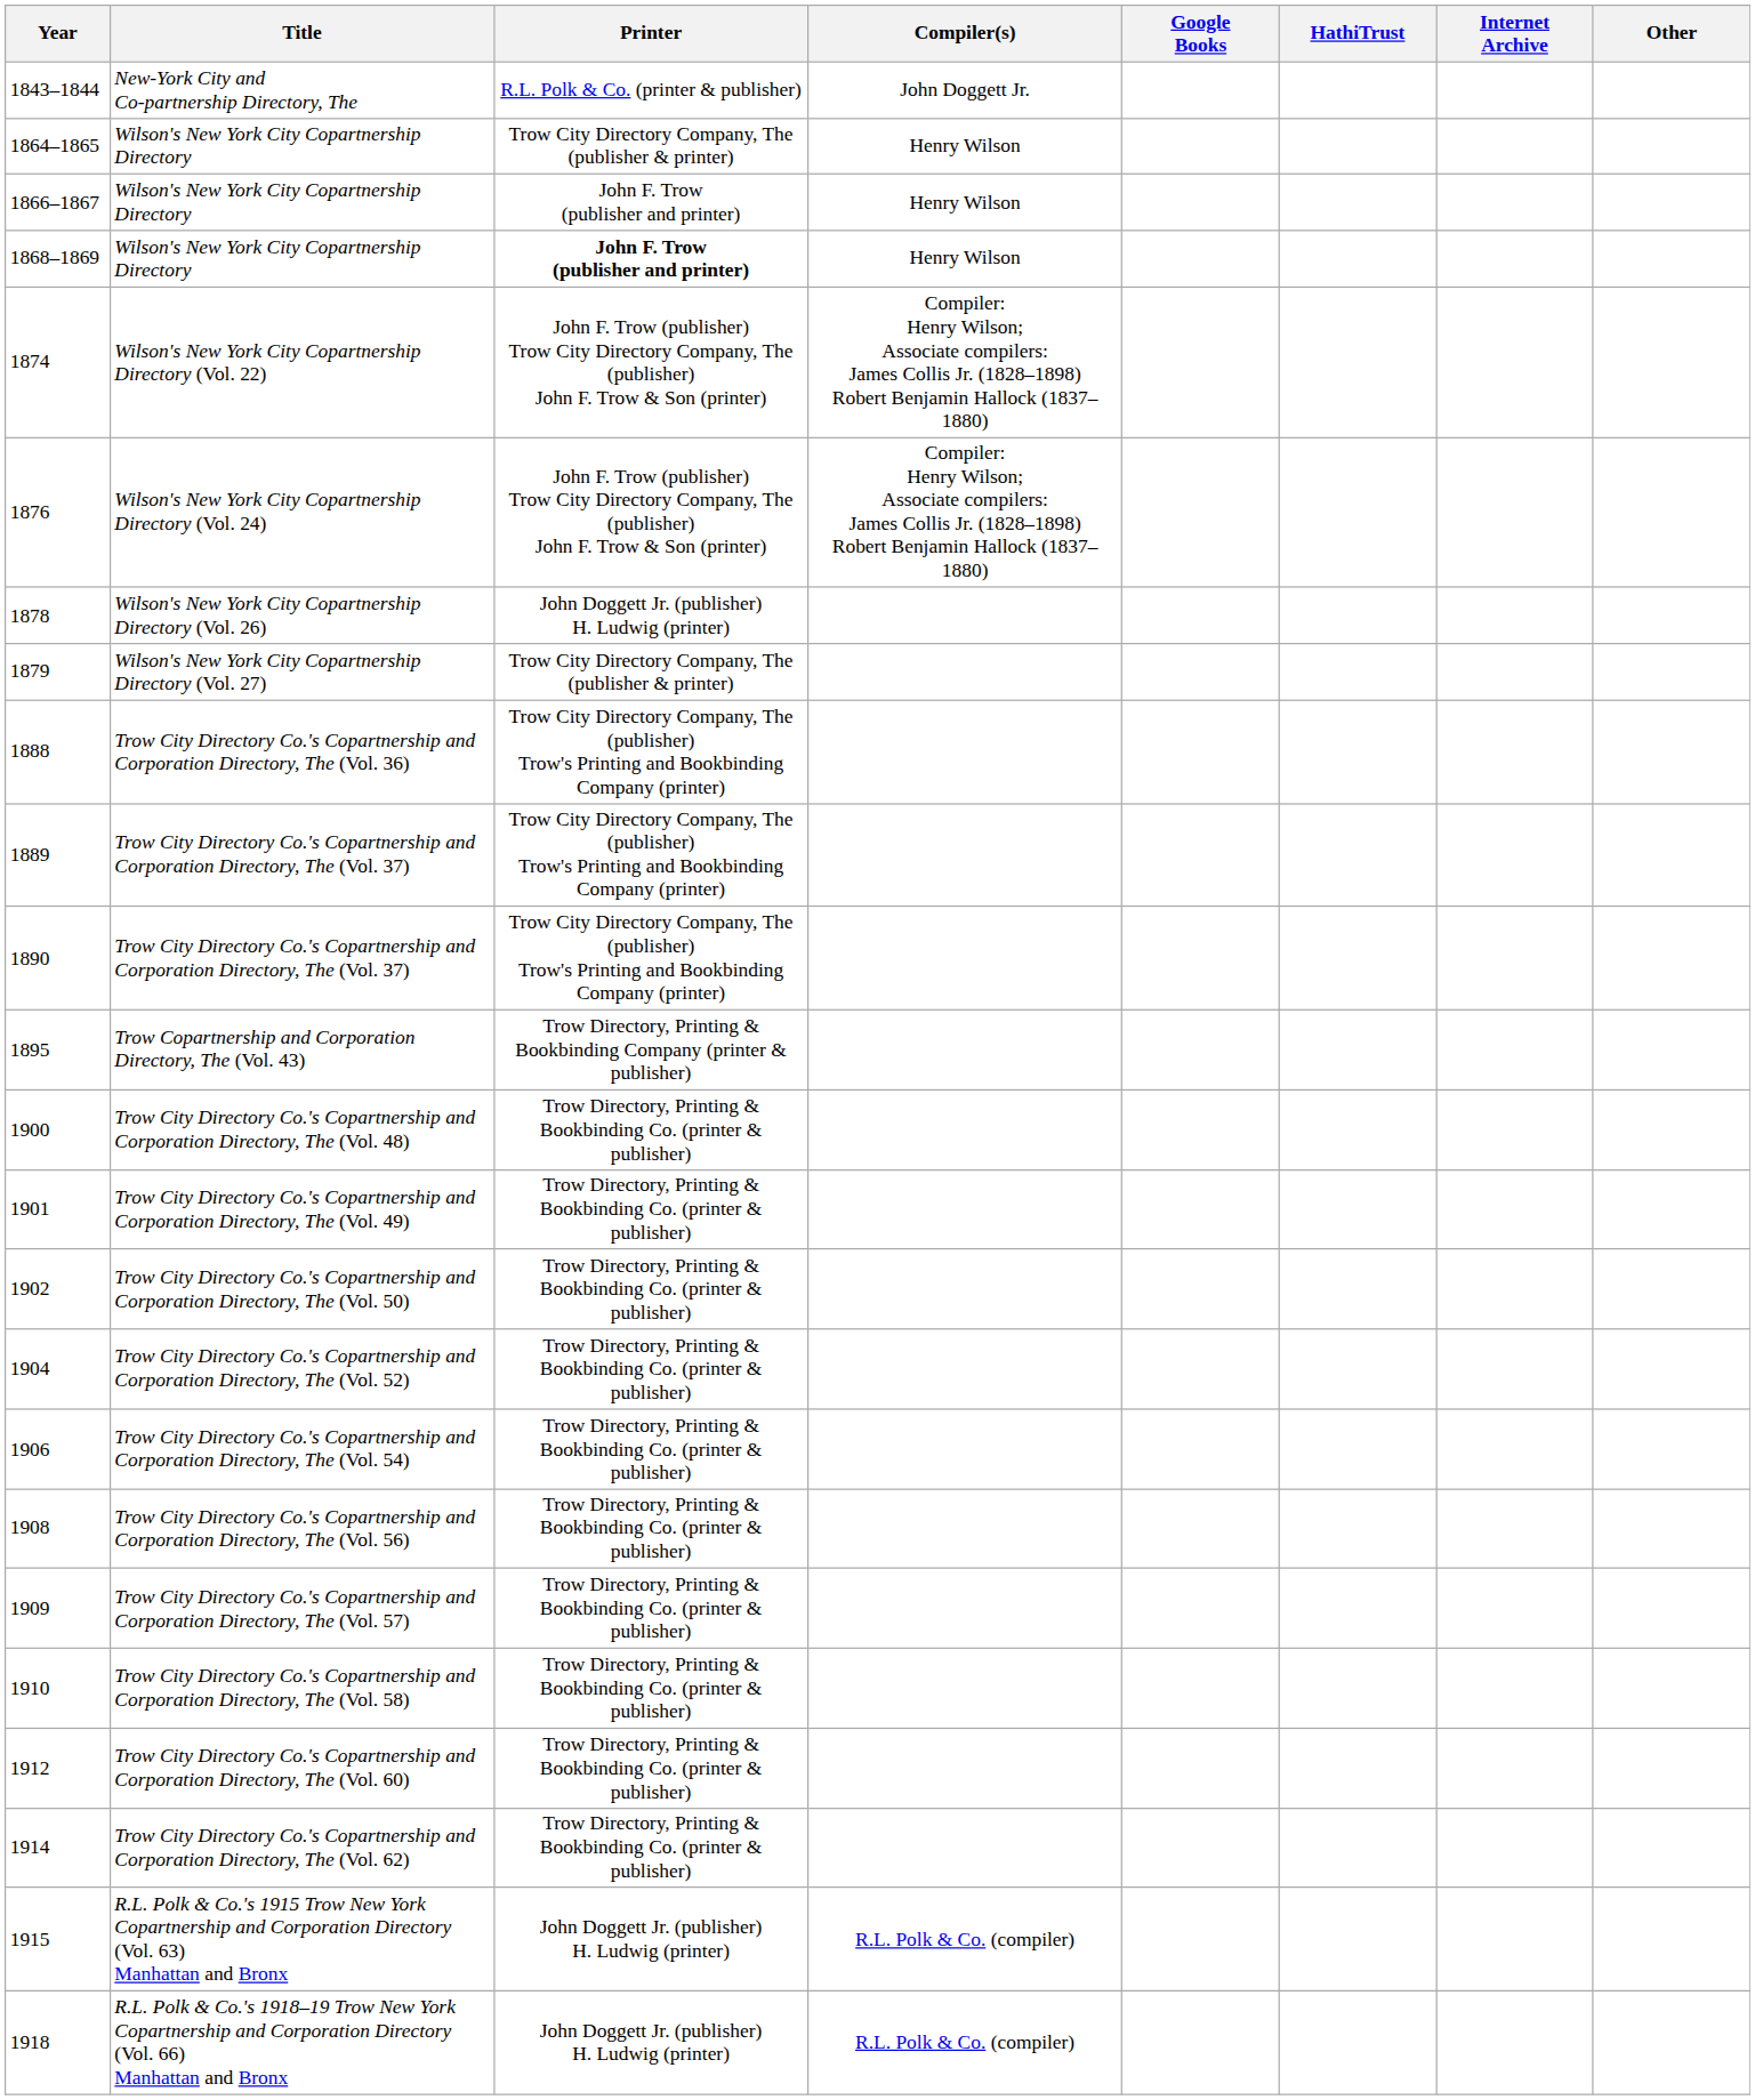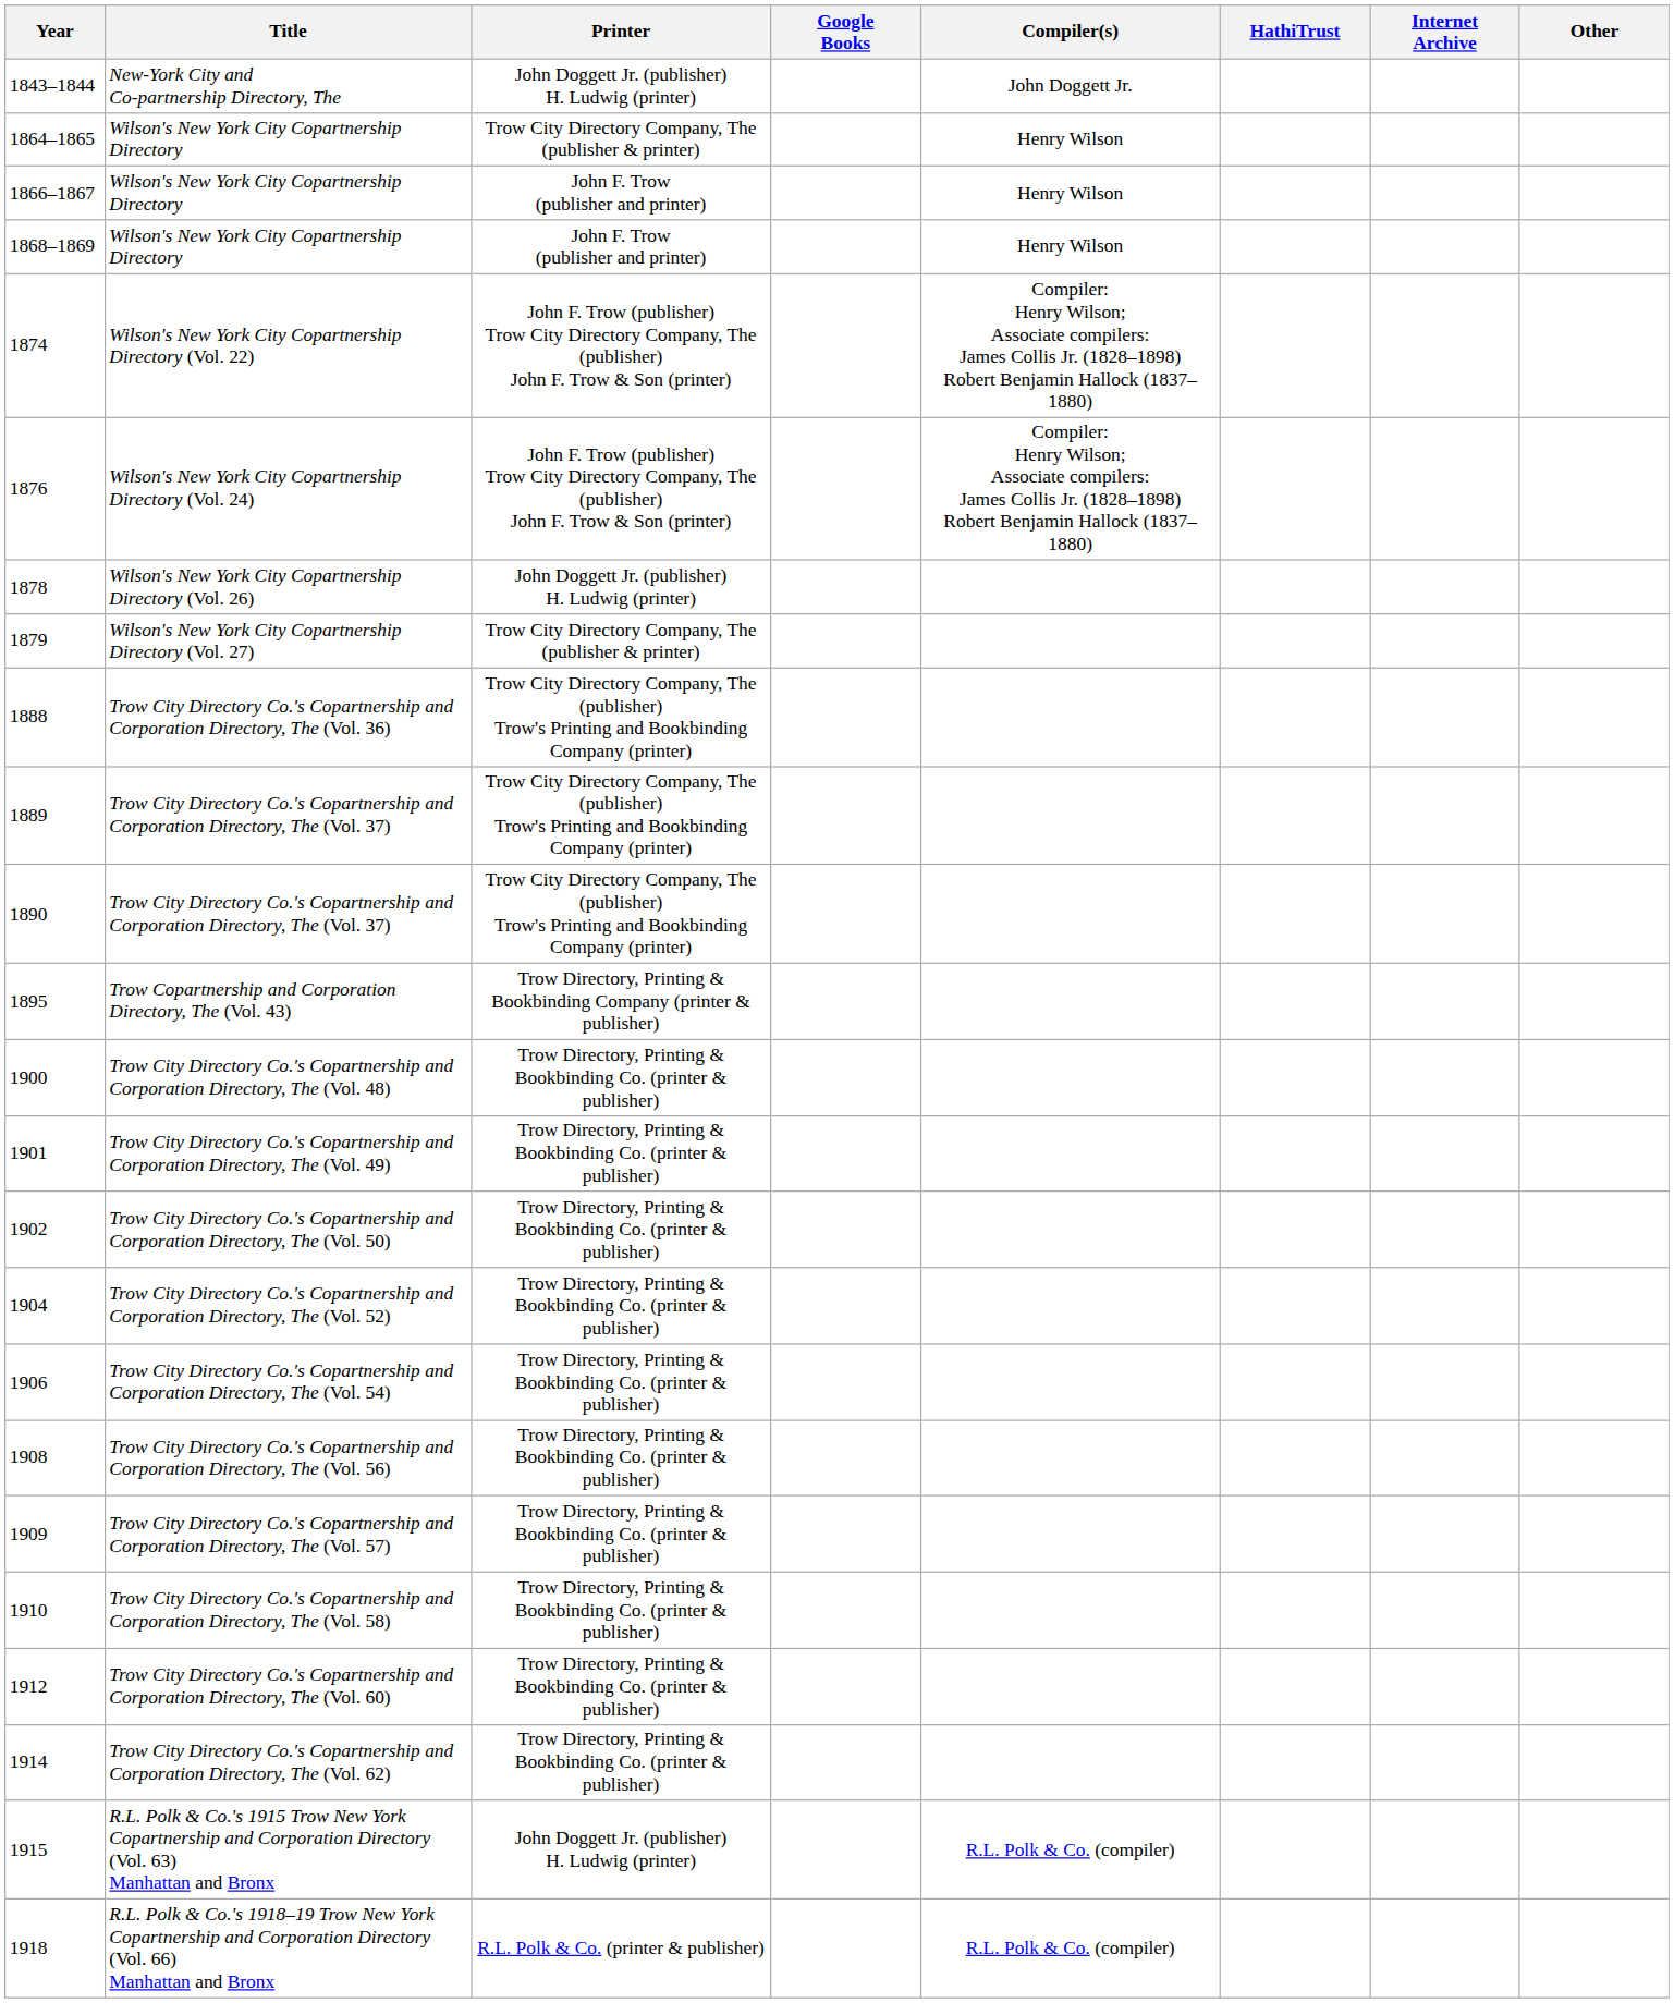 <table class="wikitable collapsible sortable" border="0" cellpadding="1" style="color:black; background-color: #FFFFFF; font-size: 90%; width:100%">
 <tr>
 <th>Year</th>
 <th>Title</th>
 <th>Printer</th>
+<th><a href='#'>Google<br>Books</a></th>
 <th>Compiler(s)</th>
-<th><a href='#'>Google<br>Books</a></th>
 <th><a href='#'>HathiTrust</a></th>
 <th><a href='#'>Internet<br>Archive</a></th>
 <th>Other</th>
 </tr>
 <tr>
 <td width="6%">1843–1844</td>
 <td width="22%"><em>New-York City and<br>Co-partnership Directory, The</em></td>
-<td style="text-align:center" width="18%" data-sort-value="polk 1918"><a href='#'>R.L. Polk & Co.</a> (printer & publisher)</td>
+<td style="text-align:center" width="18%" data-sort-value="doggett 1843">John Doggett Jr. (publisher)<br>H. Ludwig (printer)</td>
+<td style="text-align:center" width="9%"><br></td>
 <td style="text-align:center" width="18%" data-sort-value="doggett 1843">John Doggett Jr.</td>
-<td style="text-align:center" width="9%"><br></td>
 <td style="text-align:center" width="9%"></td>
 <td style="text-align:center" width="9%"></td>
 <td style="text-align:center" width="9%"></td>
 </tr>
 <tr>
 <td width="6%">1864–1865</td>
 <td width="22%"><em>Wilson's New York City Copartnership Directory</em></td>
 <td style="text-align:center" width="18%" data-sort-value="trow 1879">Trow City Directory Company, The (publisher & printer)</td>
+<td style="text-align:center" width="9%"></td>
 <td style="text-align:center" width="18%" data-sort-value="wilson 1864">Henry Wilson</td>
-<td style="text-align:center" width="9%"></td>
 <td style="text-align:center" width="9%"></td>
 <td style="text-align:center" width="9%"></td>
 <td style="text-align:center" width="9%"></td>
 </tr>
 <tr>
 <td width="6%">1866–1867</td>
 <td width="22%"><em>Wilson's New York City Copartnership Directory</em></td>
 <td style="text-align:center" width="18%" data-sort-value="trow 1866">John F. Trow<br>(publisher and printer)</td>
+<td style="text-align:center" width="9%"></td>
 <td style="text-align:center" width="18%" data-sort-value="wilson 1866">Henry Wilson</td>
-<td style="text-align:center" width="9%"></td>
 <td style="text-align:center" width="9%"></td>
 <td style="text-align:center" width="9%"></td>
 <td style="text-align:center" width="9%"></td>
 </tr>
 <tr>
 <td width="6%">1868–1869</td>
 <td width="22%"><em>Wilson's New York City Copartnership Directory</em></td>
-<td style="text-align:center" width="18%" data-sort-value="trow 1868"><strong>John F. Trow<br>(publisher and printer)</strong></td>
+<td style="text-align:center" width="18%" data-sort-value="trow 1868">John F. Trow<br>(publisher and printer)</td>
+<td style="text-align:center" width="9%"></td>
 <td style="text-align:center" width="18%" data-sort-value="wilson 1868">Henry Wilson</td>
-<td style="text-align:center" width="9%"></td>
 <td style="text-align:center" width="9%"></td>
 <td style="text-align:center" width="9%"></td>
 <td style="text-align:center" width="9%"></td>
 </tr>
 <tr>
 <td width="6%">1874</td>
 <td width="22%"><em>Wilson's New York City Copartnership Directory</em> (Vol. 22)</td>
 <td style="text-align:center" width="18%" data-sort-value="trow 1874">John F. Trow (publisher)<br>Trow City Directory Company, The (publisher)<br>John F. Trow & Son (printer)</td>
+<td style="text-align:center" width="9%"></td>
 <td style="text-align:center" width="18%" data-sort-value="wilson 1874">Compiler:<br>Henry Wilson;<br>Associate compilers:<br>James Collis Jr. (1828–1898)<br>Robert Benjamin Hallock (1837–1880)</td>
-<td style="text-align:center" width="9%"></td>
 <td style="text-align:center" width="9%"></td>
 <td style="text-align:center" width="9%"></td>
 <td style="text-align:center" width="9%"></td>
 </tr>
 <tr>
 <td width="6%">1876</td>
 <td width="22%"><em>Wilson's New York City Copartnership Directory</em> (Vol. 24)</td>
 <td style="text-align:center" width="18%" data-sort-value="trow 1876">John F. Trow (publisher)<br>Trow City Directory Company, The (publisher)<br>John F. Trow & Son (printer)</td>
+<td style="text-align:center" width="9%"></td>
 <td style="text-align:center" width="18%" data-sort-value="wilson 1876">Compiler:<br>Henry Wilson;<br>Associate compilers:<br>James Collis Jr. (1828–1898)<br>Robert Benjamin Hallock (1837–1880)</td>
-<td style="text-align:center" width="9%"></td>
 <td style="text-align:center" width="9%"></td>
 <td style="text-align:center" width="9%"></td>
 <td style="text-align:center" width="9%"></td>
 </tr>
 <tr>
 <td width="6%">1878</td>
 <td width="22%"><em>Wilson's New York City Copartnership Directory</em> (Vol. 26)</td>
 <td style="text-align:center" width="18%" data-sort-value="doggett 1843">John Doggett Jr. (publisher)<br>H. Ludwig (printer)</td>
+<td style="text-align:center" width="9%"></td>
 <td style="text-align:center" width="18%"></td>
-<td style="text-align:center" width="9%"></td>
 <td style="text-align:center" width="9%"></td>
 <td style="text-align:center" width="9%"></td>
 <td style="text-align:center" width="9%"></td>
 </tr>
 <tr>
 <td width="6%">1879</td>
 <td width="22%"><em>Wilson's New York City Copartnership Directory</em> (Vol. 27)</td>
 <td style="text-align:center" width="18%" data-sort-value="trow 1879">Trow City Directory Company, The (publisher & printer)</td>
+<td style="text-align:center" width="9%"></td>
 <td style="text-align:center" width="18%"></td>
-<td style="text-align:center" width="9%"></td>
 <td style="text-align:center" width="9%"></td>
 <td style="text-align:center" width="9%"></td>
 <td style="text-align:center" width="9%"></td>
 </tr>
 <tr>
 <td width="6%">1888</td>
 <td width="22%"><em>Trow City Directory Co.'s Copartnership and Corporation Directory, The</em> (Vol. 36)</td>
 <td style="text-align:center" width="18%" data-sort-value="trow 1888">Trow City Directory Company, The (publisher)<br>Trow's Printing and Bookbinding Company (printer)</td>
+<td style="text-align:center" width="9%"></td>
 <td style="text-align:center" width="18%"></td>
-<td style="text-align:center" width="9%"></td>
 <td style="text-align:center" width="9%"></td>
 <td style="text-align:center" width="9%"></td>
 <td style="text-align:center" width="9%"></td>
 </tr>
 <tr>
 <td width="6%">1889</td>
 <td width="22%"><em>Trow City Directory Co.'s Copartnership and Corporation Directory, The</em> (Vol. 37)</td>
 <td style="text-align:center" width="18%" data-sort-value="trow 1889">Trow City Directory Company, The (publisher)<br>Trow's Printing and Bookbinding Company (printer)</td>
+<td style="text-align:center" width="9%"></td>
 <td style="text-align:center" width="18%"></td>
-<td style="text-align:center" width="9%"></td>
 <td style="text-align:center" width="9%"></td>
 <td style="text-align:center" width="9%"></td>
 <td style="text-align:center" width="9%"></td>
 </tr>
 <tr>
 <td width="6%">1890</td>
 <td width="22%"><em>Trow City Directory Co.'s Copartnership and Corporation Directory, The</em> (Vol. 37)</td>
 <td style="text-align:center" width="18%" data-sort-value="trow 1890">Trow City Directory Company, The (publisher)<br>Trow's Printing and Bookbinding Company (printer)</td>
+<td style="text-align:center" width="9%"></td>
 <td style="text-align:center" width="18%"></td>
-<td style="text-align:center" width="9%"></td>
 <td style="text-align:center" width="9%"></td>
 <td style="text-align:center" width="9%"></td>
 <td style="text-align:center" width="9%"></td>
 </tr>
 <tr>
 <td width="6%">1895</td>
 <td width="22%"><em>Trow Copartnership and Corporation Directory, The</em> (Vol. 43)</td>
 <td style="text-align:center" width="18%" data-sort-value="trow 1895">Trow Directory, Printing & Bookbinding Company (printer & publisher)</td>
+<td style="text-align:center" width="9%"></td>
 <td style="text-align:center" width="18%"></td>
-<td style="text-align:center" width="9%"></td>
 <td style="text-align:center" width="9%"></td>
 <td style="text-align:center" width="9%"></td>
 <td style="text-align:center" width="9%"></td>
 </tr>
 <tr>
 <td width="6%">1900</td>
 <td width="22%"><em>Trow City Directory Co.'s Copartnership and Corporation Directory, The</em> (Vol. 48)</td>
 <td style="text-align:center" width="18%" data-sort-value="trow 1900">Trow Directory, Printing & Bookbinding Co. (printer & publisher)</td>
+<td style="text-align:center" width="9%"></td>
 <td style="text-align:center" width="18%"></td>
-<td style="text-align:center" width="9%"></td>
 <td style="text-align:center" width="9%"></td>
 <td style="text-align:center" width="9%"></td>
 <td style="text-align:center" width="9%"></td>
 </tr>
 <tr>
 <td width="6%">1901</td>
 <td width="22%"><em>Trow City Directory Co.'s Copartnership and Corporation Directory, The</em> (Vol. 49)</td>
 <td style="text-align:center" width="18%" data-sort-value="trow 1901">Trow Directory, Printing & Bookbinding Co. (printer & publisher)</td>
+<td style="text-align:center" width="9%"></td>
 <td style="text-align:center" width="18%"></td>
-<td style="text-align:center" width="9%"></td>
 <td style="text-align:center" width="9%"></td>
 <td style="text-align:center" width="9%"></td>
 <td style="text-align:center" width="9%"></td>
 </tr>
 <tr>
 <td width="6%">1902</td>
 <td width="22%"><em>Trow City Directory Co.'s Copartnership and Corporation Directory, The</em> (Vol. 50)</td>
 <td style="text-align:center" width="18%" data-sort-value="trow 1902">Trow Directory, Printing & Bookbinding Co. (printer & publisher)</td>
+<td style="text-align:center" width="9%"></td>
 <td style="text-align:center" width="18%"></td>
-<td style="text-align:center" width="9%"></td>
 <td style="text-align:center" width="9%"></td>
 <td style="text-align:center" width="9%"></td>
 <td style="text-align:center" width="9%"></td>
 </tr>
 <tr>
 <td width="6%">1904</td>
 <td width="22%"><em>Trow City Directory Co.'s Copartnership and Corporation Directory, The</em> (Vol. 52)</td>
 <td style="text-align:center" width="18%" data-sort-value="trow 1904">Trow Directory, Printing & Bookbinding Co. (printer & publisher)</td>
+<td style="text-align:center" width="9%"></td>
 <td style="text-align:center" width="18%"></td>
-<td style="text-align:center" width="9%"></td>
 <td style="text-align:center" width="9%"></td>
 <td style="text-align:center" width="9%"></td>
 <td style="text-align:center" width="9%"></td>
 </tr>
 <tr>
 <td width="6%">1906</td>
 <td width="22%"><em>Trow City Directory Co.'s Copartnership and Corporation Directory, The</em> (Vol. 54)</td>
 <td style="text-align:center" width="18%" data-sort-value="trow 1906">Trow Directory, Printing & Bookbinding Co. (printer & publisher)</td>
+<td style="text-align:center" width="9%"></td>
 <td style="text-align:center" width="18%"></td>
-<td style="text-align:center" width="9%"></td>
 <td style="text-align:center" width="9%"></td>
 <td style="text-align:center" width="9%"></td>
 <td style="text-align:center" width="9%"></td>
 </tr>
 <tr>
 <td width="6%">1908</td>
 <td width="22%"><em>Trow City Directory Co.'s Copartnership and Corporation Directory, The</em> (Vol. 56)</td>
 <td style="text-align:center" width="18%" data-sort-value="trow 1908">Trow Directory, Printing & Bookbinding Co. (printer & publisher)</td>
+<td style="text-align:center" width="9%"></td>
 <td style="text-align:center" width="18%"></td>
-<td style="text-align:center" width="9%"></td>
 <td style="text-align:center" width="9%"></td>
 <td style="text-align:center" width="9%"></td>
 <td style="text-align:center" width="9%"></td>
 </tr>
 <tr>
 <td width="6%">1909</td>
 <td width="22%"><em>Trow City Directory Co.'s Copartnership and Corporation Directory, The</em> (Vol. 57)</td>
 <td style="text-align:center" width="18%" data-sort-value="trow 1909">Trow Directory, Printing & Bookbinding Co. (printer & publisher)</td>
+<td style="text-align:center" width="9%"><br></td>
 <td style="text-align:center" width="18%"></td>
-<td style="text-align:center" width="9%"><br></td>
 <td style="text-align:center" width="9%"></td>
 <td style="text-align:center" width="9%"></td>
 <td style="text-align:center" width="9%"></td>
 </tr>
 <tr>
 <td width="6%">1910</td>
 <td width="22%"><em>Trow City Directory Co.'s Copartnership and Corporation Directory, The</em> (Vol. 58)</td>
 <td style="text-align:center" width="18%" data-sort-value="trow 1910">Trow Directory, Printing & Bookbinding Co. (printer & publisher)</td>
+<td style="text-align:center" width="9%"></td>
 <td style="text-align:center" width="18%"></td>
-<td style="text-align:center" width="9%"></td>
 <td style="text-align:center" width="9%"></td>
 <td style="text-align:center" width="9%"></td>
 <td style="text-align:center" width="9%"></td>
 </tr>
 <tr>
 <td width="6%">1912</td>
 <td width="22%"><em>Trow City Directory Co.'s Copartnership and Corporation Directory, The</em> (Vol. 60)</td>
 <td style="text-align:center" width="18%" data-sort-value="trow 1912">Trow Directory, Printing & Bookbinding Co. (printer & publisher)</td>
+<td style="text-align:center" width="9%"></td>
 <td style="text-align:center" width="18%"></td>
-<td style="text-align:center" width="9%"></td>
 <td style="text-align:center" width="9%"></td>
 <td style="text-align:center" width="9%"></td>
 <td style="text-align:center" width="9%"></td>
 </tr>
 <tr>
 <td width="6%">1914</td>
 <td width="22%"><em>Trow City Directory Co.'s Copartnership and Corporation Directory, The</em> (Vol. 62)</td>
 <td style="text-align:center" width="18%" data-sort-value="trow 1914">Trow Directory, Printing & Bookbinding Co. (printer & publisher)</td>
+<td style="text-align:center" width="9%"></td>
 <td style="text-align:center" width="18%"></td>
-<td style="text-align:center" width="9%"></td>
 <td style="text-align:center" width="9%"></td>
 <td style="text-align:center" width="9%"></td>
 <td style="text-align:center" width="9%"></td>
 </tr>
 <tr>
 <td width="6%">1915</td>
 <td width="22%"><em>R.L. Polk & Co.'s 1915 Trow New York Copartnership and Corporation Directory</em> (Vol. 63)<br><a href='#'>Manhattan</a> and <a href='#'>Bronx</a></td>
 <td style="text-align:center" width="18%" data-sort-value="doggett 1843">John Doggett Jr. (publisher)<br>H. Ludwig (printer)</td>
+<td style="text-align:center" width="9%"></td>
 <td style="text-align:center" width="18%" data-sort-value="polk 1915"><a href='#'>R.L. Polk & Co.</a> (compiler)</td>
-<td style="text-align:center" width="9%"></td>
 <td style="text-align:center" width="9%"></td>
 <td style="text-align:center" width="9%"></td>
 <td style="text-align:center" width="9%"></td>
 </tr>
 <tr>
 <td width="6%">1918</td>
 <td width="22%" data-sort-value="polk 1918"><em>R.L. Polk & Co.'s 1918–19 Trow New York Copartnership and Corporation Directory</em> (Vol. 66)<br><a href='#'>Manhattan</a> and <a href='#'>Bronx</a></td>
-<td style="text-align:center" width="18%" data-sort-value="doggett 1843">John Doggett Jr. (publisher)<br>H. Ludwig (printer)</td>
+<td style="text-align:center" width="18%" data-sort-value="polk 1918"><a href='#'>R.L. Polk & Co.</a> (printer & publisher)</td>
+<td style="text-align:center" width="9%"><br></td>
 <td style="text-align:center" width="18%" data-sort-value="polk 1918"><a href='#'>R.L. Polk & Co.</a> (compiler)</td>
-<td style="text-align:center" width="9%"><br></td>
 <td style="text-align:center" width="9%"></td>
 <td style="text-align:center" width="9%"></td>
 <td style="text-align:center" width="9%"></td>
 </tr>
 </table>
